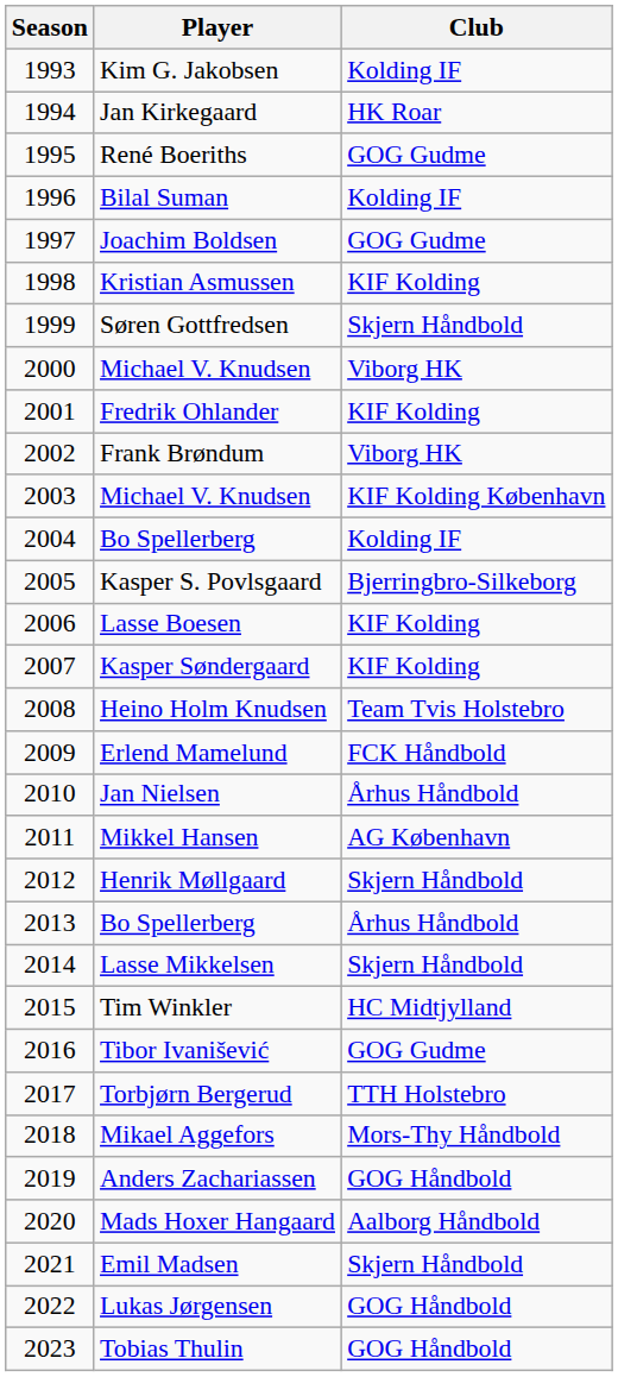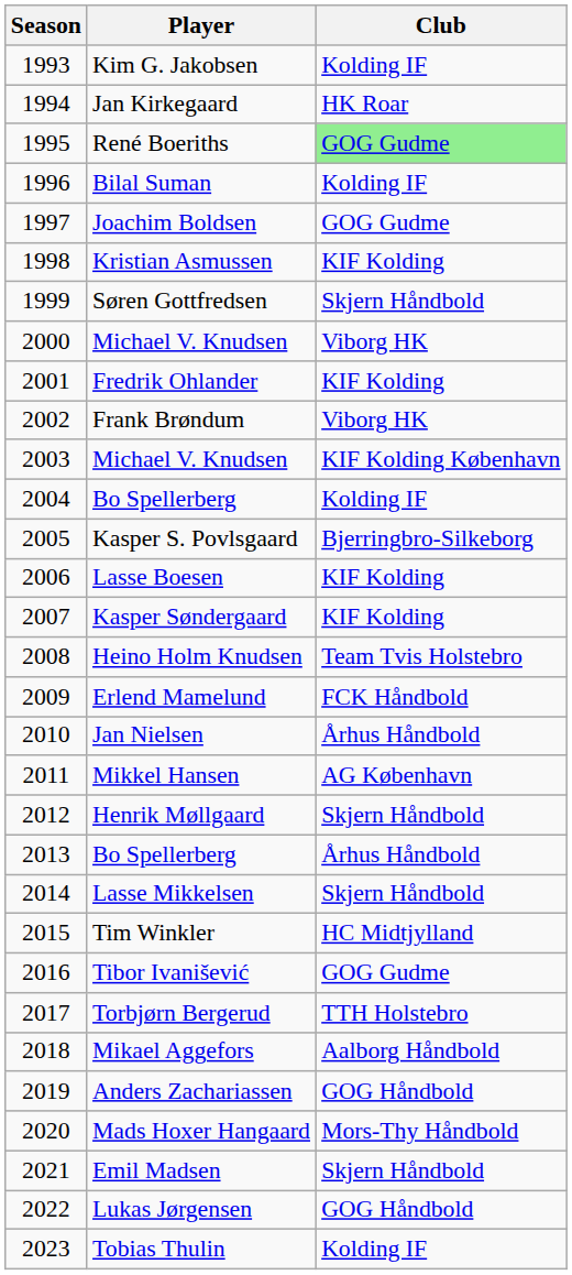 <table class="wikitable" style="font-size: 90%">
 <tr>
 <th>Season</th>
 <th>Player</th>
 <th>Club</th>
 </tr>
 <tr>
 <td align=center>1993</td>
 <td> Kim G. Jakobsen</td>
 <td><a href='#'>Kolding IF</a></td>
 </tr>
 <tr>
 <td align=center>1994</td>
 <td> Jan Kirkegaard</td>
 <td><a href='#'>HK Roar</a></td>
 </tr>
 <tr>
 <td align=center>1995</td>
 <td> René Boeriths</td>
-<td><a href='#'>GOG Gudme</a></td>
+<td style="background: lightgreen;"><a href='#'>GOG Gudme</a></td>
 </tr>
 <tr>
 <td align=center>1996</td>
 <td> <a href='#'>Bilal Suman</a></td>
 <td><a href='#'>Kolding IF</a></td>
 </tr>
 <tr>
 <td align=center>1997</td>
 <td> <a href='#'>Joachim Boldsen</a></td>
 <td><a href='#'>GOG Gudme</a></td>
 </tr>
 <tr>
 <td align=center>1998</td>
 <td> <a href='#'>Kristian Asmussen</a></td>
 <td><a href='#'>KIF Kolding</a></td>
 </tr>
 <tr>
 <td align=center>1999</td>
 <td> Søren Gottfredsen</td>
 <td><a href='#'>Skjern Håndbold</a></td>
 </tr>
 <tr>
 <td align=center>2000</td>
 <td> <a href='#'>Michael V. Knudsen</a></td>
 <td><a href='#'>Viborg HK</a></td>
 </tr>
 <tr>
 <td align=center>2001</td>
 <td> <a href='#'>Fredrik Ohlander</a></td>
 <td><a href='#'>KIF Kolding</a></td>
 </tr>
 <tr>
 <td align=center>2002</td>
 <td> Frank Brøndum</td>
 <td><a href='#'>Viborg HK</a></td>
 </tr>
 <tr>
 <td align=center>2003</td>
 <td> <a href='#'>Michael V. Knudsen</a></td>
 <td><a href='#'>KIF Kolding København</a></td>
 </tr>
 <tr>
 <td align=center>2004</td>
 <td> <a href='#'>Bo Spellerberg</a></td>
 <td><a href='#'>Kolding IF</a></td>
 </tr>
 <tr>
 <td align=center>2005</td>
 <td> Kasper S. Povlsgaard</td>
 <td><a href='#'>Bjerringbro-Silkeborg</a></td>
 </tr>
 <tr>
 <td align=center>2006</td>
 <td> <a href='#'>Lasse Boesen</a></td>
 <td><a href='#'>KIF Kolding</a></td>
 </tr>
 <tr>
 <td align=center>2007</td>
 <td> <a href='#'>Kasper Søndergaard</a></td>
 <td><a href='#'>KIF Kolding</a></td>
 </tr>
 <tr>
 <td align=center>2008</td>
 <td> <a href='#'>Heino Holm Knudsen</a></td>
 <td><a href='#'>Team Tvis Holstebro</a></td>
 </tr>
 <tr>
 <td align=center>2009</td>
 <td> <a href='#'>Erlend Mamelund</a></td>
 <td><a href='#'>FCK Håndbold</a></td>
 </tr>
 <tr>
 <td align=center>2010</td>
 <td> <a href='#'>Jan Nielsen</a></td>
 <td><a href='#'>Århus Håndbold</a></td>
 </tr>
 <tr>
 <td align=center>2011</td>
 <td> <a href='#'>Mikkel Hansen</a></td>
 <td><a href='#'>AG København</a></td>
 </tr>
 <tr>
 <td align=center>2012</td>
 <td> <a href='#'>Henrik Møllgaard</a></td>
 <td><a href='#'>Skjern Håndbold</a></td>
 </tr>
 <tr>
 <td align=center>2013</td>
 <td> <a href='#'>Bo Spellerberg</a></td>
 <td><a href='#'>Århus Håndbold</a></td>
 </tr>
 <tr>
 <td align=center>2014</td>
 <td> <a href='#'>Lasse Mikkelsen</a></td>
 <td><a href='#'>Skjern Håndbold</a></td>
 </tr>
 <tr>
 <td align=center>2015</td>
 <td> Tim Winkler</td>
 <td><a href='#'>HC Midtjylland</a></td>
 </tr>
 <tr>
 <td align=center>2016</td>
 <td> <a href='#'>Tibor Ivanišević</a></td>
 <td><a href='#'>GOG Gudme</a></td>
 </tr>
 <tr>
 <td align=center>2017</td>
 <td> <a href='#'>Torbjørn Bergerud</a></td>
 <td><a href='#'>TTH Holstebro</a></td>
 </tr>
 <tr>
 <td align=center>2018</td>
 <td> <a href='#'>Mikael Aggefors</a></td>
-<td><a href='#'>Mors-Thy Håndbold</a></td>
+<td><a href='#'>Aalborg Håndbold</a></td>
 </tr>
 <tr>
 <td align=center>2019</td>
 <td> <a href='#'>Anders Zachariassen</a></td>
 <td><a href='#'>GOG Håndbold</a></td>
 </tr>
 <tr>
 <td align=center>2020</td>
 <td> <a href='#'>Mads Hoxer Hangaard</a></td>
-<td><a href='#'>Aalborg Håndbold</a></td>
+<td><a href='#'>Mors-Thy Håndbold</a></td>
 </tr>
 <tr>
 <td align=center>2021</td>
 <td> <a href='#'>Emil Madsen</a></td>
 <td><a href='#'>Skjern Håndbold</a></td>
 </tr>
 <tr>
 <td align=center>2022</td>
 <td> <a href='#'>Lukas Jørgensen</a></td>
 <td><a href='#'>GOG Håndbold</a></td>
 </tr>
 <tr>
 <td align=center>2023</td>
 <td> <a href='#'>Tobias Thulin</a></td>
-<td><a href='#'>GOG Håndbold</a></td>
+<td><a href='#'>Kolding IF</a></td>
 </tr>
 </table>
